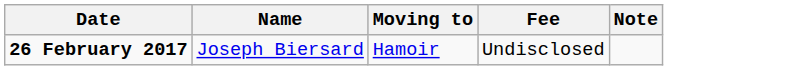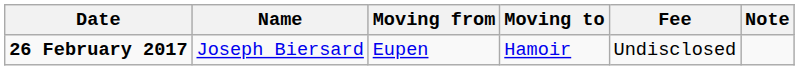 <table class="wikitable sortable">
 <tr>
 <th>Date</th>
 <th>Name</th>
+<th>Moving from</th>
 <th>Moving to</th>
 <th>Fee</th>
 <th>Note</th>
 </tr>
 <tr>
 <td><strong>26 February 2017</strong></td>
 <td> <a href='#'>Joseph Biersard</a></td>
+<td> <a href='#'>Eupen</a></td>
 <td> <a href='#'>Hamoir</a></td>
 <td>Undisclosed </td>
 <td></td>
 </tr>
 </table>
